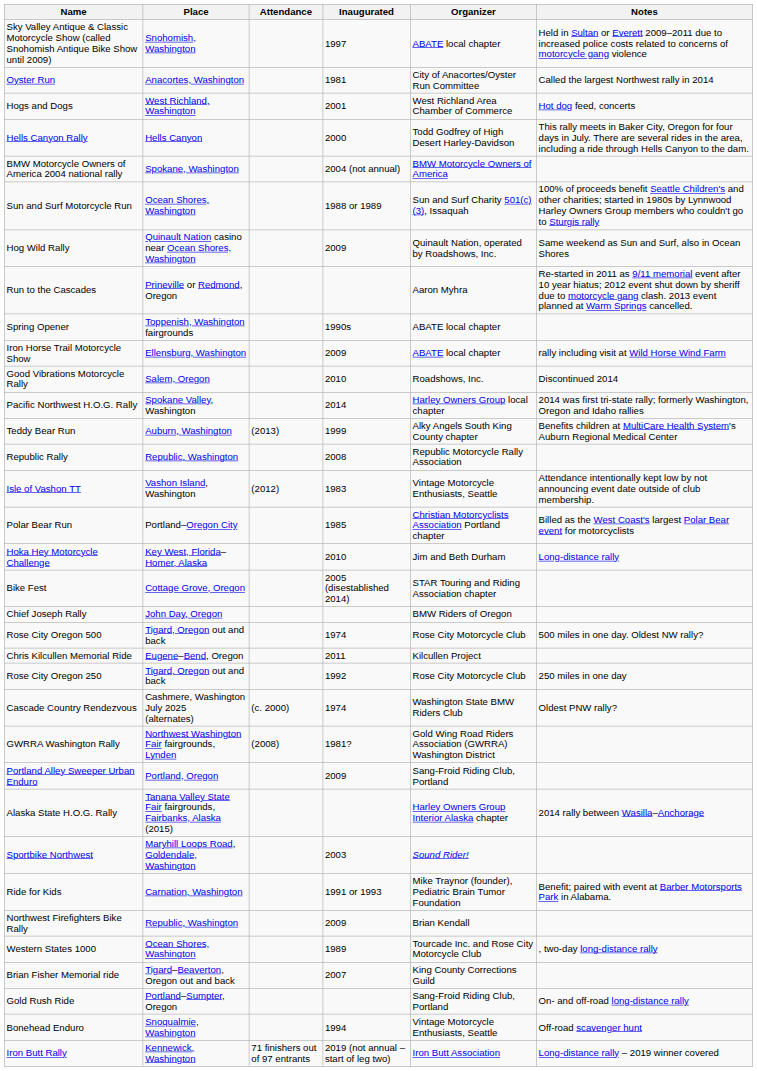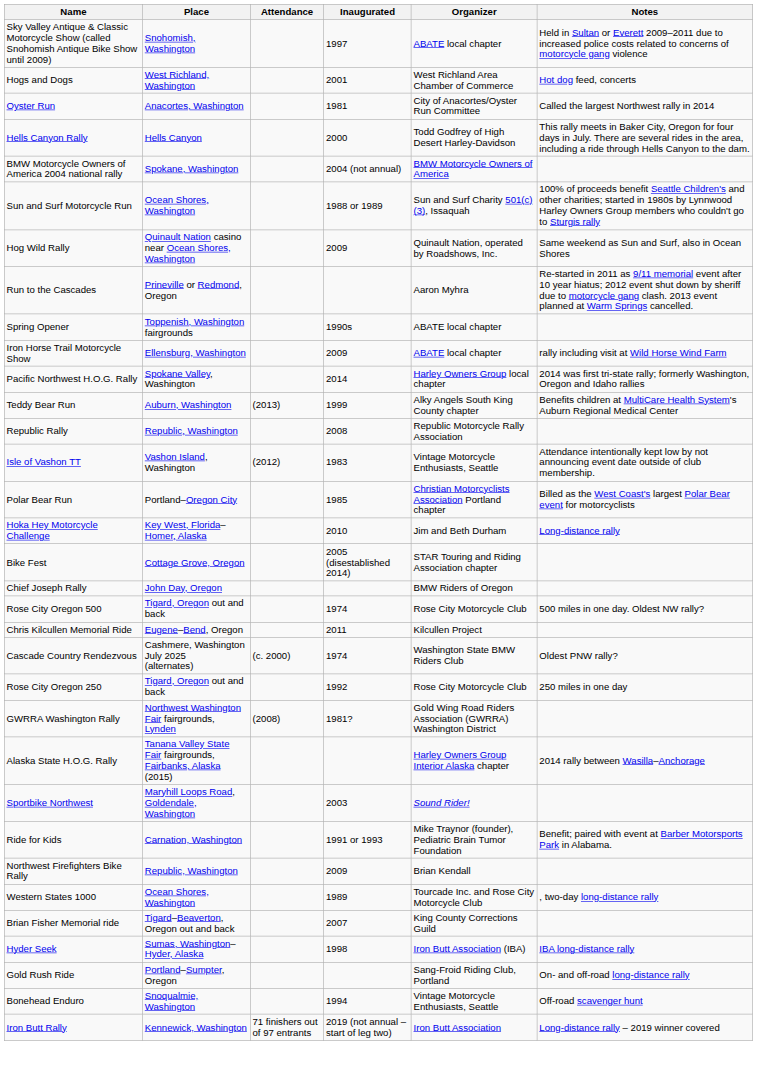 <table class="wikitable sortable">
 <tr>
 <th>Name</th>
 <th>Place</th>
 <th>Attendance</th>
 <th>Inaugurated</th>
 <th>Organizer</th>
 <th scope="col" class="unsortable">Notes</th>
 </tr>
 <tr>
 <td>Sky Valley Antique & Classic Motorcycle Show (called Snohomish Antique Bike Show until 2009)</td>
 <td><a href='#'>Snohomish, Washington</a></td>
 <td></td>
 <td>1997</td>
 <td><a href='#'>ABATE</a> local chapter</td>
 <td>Held in <a href='#'>Sultan</a> or <a href='#'>Everett</a> 2009–2011 due to increased police costs related to concerns of <a href='#'>motorcycle gang</a> violence</td>
 </tr>
 <tr>
+<td>Hogs and Dogs</td>
+<td><a href='#'>West Richland, Washington</a></td>
+<td></td>
+<td>2001</td>
+<td>West Richland Area Chamber of Commerce</td>
+<td><a href='#'>Hot dog</a> feed, concerts</td>
+</tr>
+<tr>
 <td><a href='#'>Oyster Run</a></td>
 <td><a href='#'>Anacortes, Washington</a></td>
 <td></td>
 <td>1981</td>
 <td>City of Anacortes/Oyster Run Committee</td>
 <td>Called the largest Northwest rally in 2014</td>
-</tr>
-<tr>
-<td>Hogs and Dogs</td>
-<td><a href='#'>West Richland, Washington</a></td>
-<td></td>
-<td>2001</td>
-<td>West Richland Area Chamber of Commerce</td>
-<td><a href='#'>Hot dog</a> feed, concerts</td>
 </tr>
 <tr>
 <td><a href='#'>Hells Canyon Rally</a></td>
 <td><a href='#'>Hells Canyon</a></td>
 <td></td>
 <td>2000</td>
 <td>Todd Godfrey of High Desert Harley-Davidson</td>
 <td>This rally meets in Baker City, Oregon for four days in July. There are several rides in the area, including a ride through Hells Canyon to the dam.</td>
 </tr>
 <tr>
 <td>BMW Motorcycle Owners of America 2004 national rally</td>
 <td><a href='#'>Spokane, Washington</a></td>
 <td></td>
 <td>2004 (not annual)</td>
 <td><a href='#'>BMW Motorcycle Owners of America</a></td>
 <td></td>
 </tr>
 <tr>
 <td>Sun and Surf Motorcycle Run</td>
 <td><a href='#'>Ocean Shores, Washington</a></td>
 <td></td>
 <td>1988 or 1989</td>
 <td>Sun and Surf Charity <a href='#'>501(c)(3)</a>, Issaquah</td>
 <td>100% of proceeds benefit <a href='#'>Seattle Children's</a> and other charities; started in 1980s by Lynnwood Harley Owners Group members who couldn't go to <a href='#'>Sturgis rally</a></td>
 </tr>
 <tr>
 <td>Hog Wild Rally</td>
 <td><a href='#'>Quinault Nation</a> casino near <a href='#'>Ocean Shores, Washington</a></td>
 <td></td>
 <td>2009</td>
 <td>Quinault Nation, operated by Roadshows, Inc.</td>
 <td>Same weekend as Sun and Surf, also in Ocean Shores</td>
 </tr>
 <tr>
 <td>Run to the Cascades</td>
 <td><a href='#'>Prineville</a> or <a href='#'>Redmond</a>, Oregon</td>
 <td></td>
 <td></td>
 <td>Aaron Myhra</td>
 <td>Re-started in 2011 as <a href='#'>9/11 memorial</a> event after 10 year hiatus; 2012 event shut down by sheriff due to <a href='#'>motorcycle gang</a> clash. 2013 event planned at <a href='#'>Warm Springs</a> cancelled.</td>
 </tr>
 <tr>
 <td>Spring Opener</td>
 <td><a href='#'>Toppenish, Washington</a> fairgrounds</td>
 <td></td>
 <td>1990s</td>
 <td>ABATE local chapter</td>
 <td></td>
 </tr>
 <tr>
 <td>Iron Horse Trail Motorcycle Show</td>
 <td><a href='#'>Ellensburg, Washington</a></td>
 <td></td>
 <td>2009</td>
 <td><a href='#'>ABATE</a> local chapter</td>
 <td> rally including visit at <a href='#'>Wild Horse Wind Farm</a></td>
-</tr>
-<tr>
-<td>Good Vibrations Motorcycle Rally</td>
-<td><a href='#'>Salem, Oregon</a></td>
-<td></td>
-<td>2010</td>
-<td>Roadshows, Inc.</td>
-<td>Discontinued 2014</td>
 </tr>
 <tr>
 <td>Pacific Northwest H.O.G. Rally</td>
 <td><a href='#'>Spokane Valley</a>, Washington</td>
 <td></td>
 <td>2014</td>
 <td><a href='#'>Harley Owners Group</a> local chapter</td>
 <td>2014 was first tri-state rally; formerly Washington, Oregon and Idaho rallies</td>
 </tr>
 <tr>
 <td>Teddy Bear Run</td>
 <td><a href='#'>Auburn, Washington</a></td>
 <td> (2013)</td>
 <td>1999</td>
 <td>Alky Angels South King County chapter</td>
 <td>Benefits children at <a href='#'>MultiCare Health System</a>'s Auburn Regional Medical Center</td>
 </tr>
 <tr>
 <td>Republic Rally</td>
 <td><a href='#'>Republic, Washington</a></td>
 <td></td>
 <td>2008</td>
 <td>Republic Motorcycle Rally Association</td>
 <td></td>
 </tr>
 <tr>
 <td><a href='#'>Isle of Vashon TT</a></td>
 <td><a href='#'>Vashon Island</a>, Washington</td>
 <td> (2012)</td>
 <td>1983</td>
 <td>Vintage Motorcycle Enthusiasts, Seattle</td>
 <td>Attendance intentionally kept low by not announcing event date outside of club membership.</td>
 </tr>
 <tr>
 <td>Polar Bear Run</td>
 <td>Portland–<a href='#'>Oregon City</a></td>
 <td></td>
 <td>1985</td>
 <td><a href='#'>Christian Motorcyclists Association</a> Portland chapter</td>
 <td>Billed as the <a href='#'>West Coast's</a> largest <a href='#'>Polar Bear event</a> for motorcyclists</td>
 </tr>
 <tr>
 <td><a href='#'>Hoka Hey Motorcycle Challenge</a></td>
 <td><a href='#'>Key West, Florida</a>–<a href='#'>Homer, Alaska</a></td>
 <td></td>
 <td>2010</td>
 <td>Jim and Beth Durham</td>
 <td><a href='#'>Long-distance rally</a></td>
 </tr>
 <tr>
 <td>Bike Fest</td>
 <td><a href='#'>Cottage Grove, Oregon</a></td>
 <td></td>
 <td>2005 (disestablished 2014)</td>
 <td>STAR Touring and Riding Association chapter</td>
 <td></td>
 </tr>
 <tr>
 <td>Chief Joseph Rally</td>
 <td><a href='#'>John Day, Oregon</a></td>
 <td></td>
 <td></td>
 <td>BMW Riders of Oregon</td>
 <td></td>
 </tr>
 <tr>
 <td>Rose City Oregon 500</td>
 <td><a href='#'>Tigard, Oregon</a> out and back</td>
 <td></td>
 <td>1974</td>
 <td>Rose City Motorcycle Club</td>
 <td>500 miles in one day. Oldest NW rally?</td>
 </tr>
 <tr>
 <td>Chris Kilcullen Memorial Ride</td>
 <td><a href='#'>Eugene</a>–<a href='#'>Bend</a>, Oregon</td>
 <td></td>
 <td>2011</td>
 <td>Kilcullen Project</td>
 <td></td>
 </tr>
 <tr>
+<td>Cascade Country Rendezvous</td>
+<td>Cashmere, Washington July 2025 <br>(alternates)</td>
+<td> (c. 2000)</td>
+<td>1974</td>
+<td>Washington State BMW Riders Club</td>
+<td>Oldest PNW rally?</td>
+</tr>
+<tr>
 <td>Rose City Oregon 250</td>
 <td><a href='#'>Tigard, Oregon</a> out and back</td>
 <td></td>
 <td>1992</td>
 <td>Rose City Motorcycle Club</td>
 <td>250 miles in one day</td>
 </tr>
 <tr>
-<td>Cascade Country Rendezvous</td>
-<td>Cashmere, Washington July 2025 <br>(alternates)</td>
-<td> (c. 2000)</td>
-<td>1974</td>
-<td>Washington State BMW Riders Club</td>
-<td>Oldest PNW rally?</td>
-</tr>
-<tr>
 <td>GWRRA Washington Rally</td>
 <td><a href='#'>Northwest Washington Fair</a> fairgrounds, <a href='#'>Lynden</a></td>
 <td> (2008)</td>
 <td>1981?</td>
 <td>Gold Wing Road Riders Association (GWRRA) Washington District</td>
-<td></td>
-</tr>
-<tr>
-<td><a href='#'>Portland Alley Sweeper Urban Enduro</a></td>
-<td><a href='#'>Portland, Oregon</a></td>
-<td></td>
-<td>2009</td>
-<td>Sang-Froid Riding Club, Portland</td>
 <td></td>
 </tr>
 <tr>
 <td>Alaska State H.O.G. Rally</td>
 <td><a href='#'>Tanana Valley State Fair</a> fairgrounds, <a href='#'>Fairbanks, Alaska</a> (2015)</td>
 <td></td>
 <td></td>
 <td><a href='#'>Harley Owners Group</a> <a href='#'>Interior Alaska</a> chapter</td>
 <td>2014 rally between <a href='#'>Wasilla</a>–<a href='#'>Anchorage</a></td>
 </tr>
 <tr>
 <td><a href='#'>Sportbike Northwest</a></td>
 <td><a href='#'>Maryhill Loops Road</a>, <a href='#'>Goldendale, Washington</a></td>
 <td></td>
 <td>2003</td>
 <td><em><a href='#'>Sound Rider!</a></em></td>
 <td></td>
 </tr>
 <tr>
 <td>Ride for Kids</td>
 <td><a href='#'>Carnation, Washington</a></td>
 <td></td>
 <td>1991 or 1993</td>
 <td>Mike Traynor (founder), Pediatric Brain Tumor Foundation</td>
 <td>Benefit; paired with event at <a href='#'>Barber Motorsports Park</a> in Alabama.</td>
 </tr>
 <tr>
 <td>Northwest Firefighters Bike Rally</td>
 <td><a href='#'>Republic, Washington</a></td>
 <td></td>
 <td>2009</td>
 <td>Brian Kendall</td>
 <td></td>
 </tr>
 <tr>
 <td>Western States 1000</td>
 <td><a href='#'>Ocean Shores, Washington</a></td>
 <td></td>
 <td>1989</td>
 <td>Tourcade Inc. and Rose City Motorcycle Club</td>
 <td>, two-day <a href='#'>long-distance rally</a></td>
 </tr>
 <tr>
 <td>Brian Fisher Memorial ride</td>
 <td><a href='#'>Tigard</a>–<a href='#'>Beaverton</a>, Oregon out and back</td>
 <td></td>
 <td>2007</td>
 <td>King County Corrections Guild</td>
 <td></td>
 </tr>
 <tr>
+<td><a href='#'>Hyder Seek</a></td>
+<td><a href='#'>Sumas, Washington</a>–<a href='#'>Hyder, Alaska</a></td>
+<td></td>
+<td>1998</td>
+<td><a href='#'>Iron Butt Association</a> (IBA)</td>
+<td><a href='#'>IBA long-distance rally</a></td>
+</tr>
+<tr>
 <td>Gold Rush Ride</td>
 <td><a href='#'>Portland</a>–<a href='#'>Sumpter</a>, Oregon</td>
 <td></td>
 <td></td>
 <td>Sang-Froid Riding Club, Portland</td>
 <td>On- and off-road  <a href='#'>long-distance rally</a></td>
 </tr>
 <tr>
 <td>Bonehead Enduro</td>
 <td><a href='#'>Snoqualmie, Washington</a></td>
 <td></td>
 <td>1994</td>
 <td>Vintage Motorcycle Enthusiasts, Seattle</td>
 <td>Off-road <a href='#'>scavenger hunt</a></td>
 </tr>
 <tr>
 <td><a href='#'>Iron Butt Rally</a></td>
 <td><a href='#'>Kennewick, Washington</a></td>
 <td>71 finishers out of 97 entrants</td>
 <td>2019 (not annual – start of leg two)</td>
 <td><a href='#'>Iron Butt Association</a></td>
 <td><a href='#'>Long-distance rally</a> – 2019 winner covered </td>
 </tr>
 </table>
